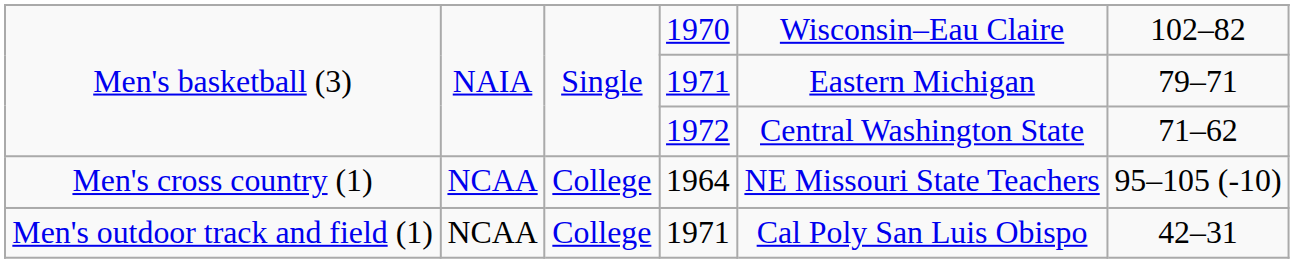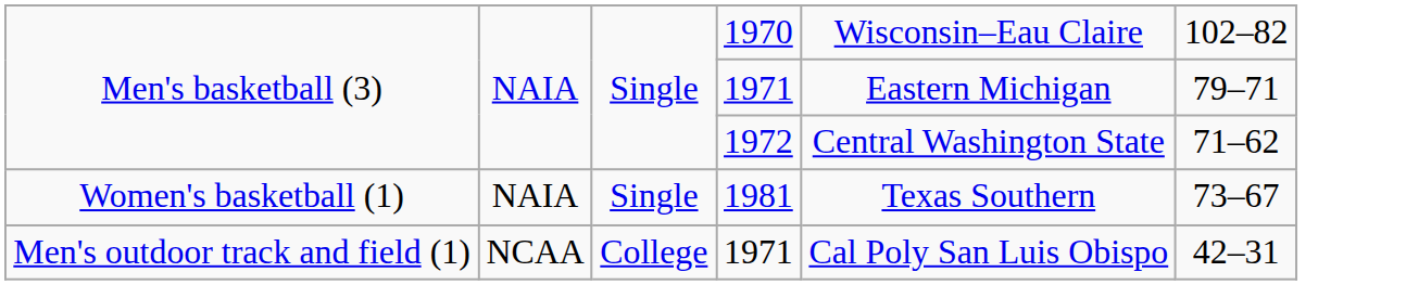 <table class="wikitable">
 <tr>
 </tr>
 <tr align="center">
 <td rowspan=3><a href='#'>Men's basketball</a> (3)</td>
 <td rowspan=3><a href='#'>NAIA</a></td>
 <td rowspan=3><a href='#'>Single</a></td>
 <td><a href='#'>1970</a></td>
 <td><a href='#'>Wisconsin–Eau Claire</a></td>
 <td>102–82</td>
 </tr>
 <tr align="center">
 <td><a href='#'>1971</a></td>
 <td><a href='#'>Eastern Michigan</a></td>
 <td>79–71</td>
 </tr>
 <tr align="center">
 <td><a href='#'>1972</a></td>
 <td><a href='#'>Central Washington State</a></td>
 <td>71–62</td>
 </tr>
 <tr align="center">
-<td><a href='#'>Men's cross country</a> (1)</td>
-<td><a href='#'>NCAA</a></td>
-<td><a href='#'>College</a></td>
-<td>1964</td>
-<td><a href='#'>NE Missouri State Teachers</a></td>
-<td>95–105 (-10)</td>
+<td><a href='#'>Women's basketball</a> (1)</td>
+<td>NAIA</td>
+<td><a href='#'>Single</a></td>
+<td><a href='#'>1981</a></td>
+<td><a href='#'>Texas Southern</a></td>
+<td>73–67</td>
 </tr>
 <tr align="center">
 <td><a href='#'>Men's outdoor track and field</a> (1)</td>
 <td>NCAA</td>
 <td><a href='#'>College</a></td>
 <td>1971</td>
 <td><a href='#'>Cal Poly San Luis Obispo</a></td>
 <td>42–31</td>
 </tr>
 </table>
